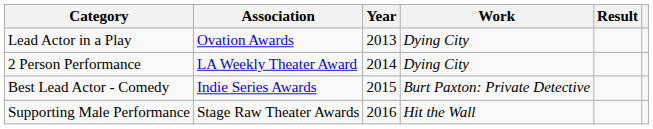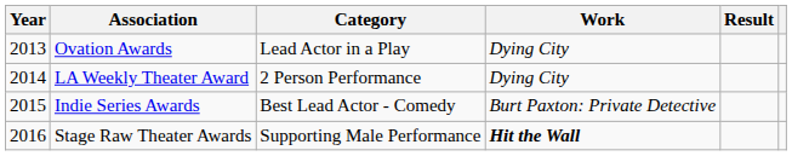 <table class="wikitable">
 <tr>
+<th>Year</th>
+<th>Association</th>
 <th>Category</th>
-<th>Association</th>
-<th>Year</th>
 <th>Work</th>
 <th>Result</th>
 <th></th>
 </tr>
 <tr>
+<td>2013</td>
+<td><a href='#'>Ovation Awards</a></td>
 <td>Lead Actor in a Play</td>
-<td><a href='#'>Ovation Awards</a></td>
-<td>2013</td>
 <td><em>Dying City</em></td>
 <td></td>
 <td align="center"></td>
 </tr>
 <tr>
+<td>2014</td>
+<td><a href='#'>LA Weekly Theater Award</a></td>
 <td>2 Person Performance</td>
-<td><a href='#'>LA Weekly Theater Award</a></td>
-<td>2014</td>
 <td><em>Dying City</em></td>
 <td></td>
 <td align="center"></td>
 </tr>
 <tr>
+<td>2015</td>
+<td><a href='#'>Indie Series Awards</a></td>
 <td>Best Lead Actor - Comedy</td>
-<td><a href='#'>Indie Series Awards</a></td>
-<td>2015</td>
 <td><em>Burt Paxton: Private Detective</em></td>
 <td></td>
 <td align="center"></td>
 </tr>
 <tr>
+<td>2016</td>
+<td>Stage Raw Theater Awards</td>
 <td>Supporting Male Performance</td>
-<td>Stage Raw Theater Awards</td>
-<td>2016</td>
-<td><em>Hit the Wall</em></td>
+<td><strong><em>Hit the Wall</em></strong></td>
 <td></td>
 <td align="center"></td>
 </tr>
 </table>
